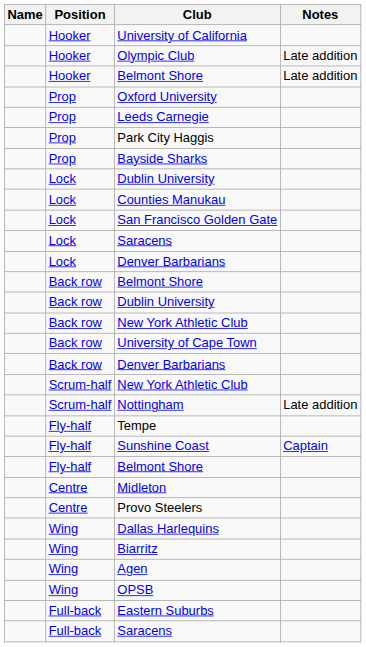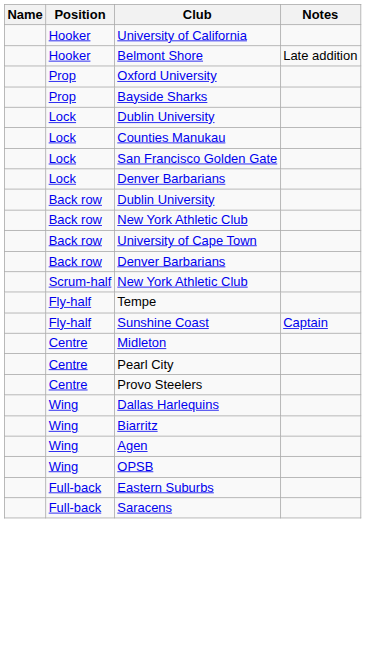 <table class="wikitable sortable">
 <tr>
 <th>Name</th>
 <th>Position</th>
 <th>Club</th>
 <th class="unsortable">Notes</th>
 </tr>
 <tr>
 <td></td>
 <td><a href='#'>Hooker</a></td>
 <td><a href='#'>University of California</a></td>
 <td></td>
 </tr>
 <tr>
 <td></td>
 <td><a href='#'>Hooker</a></td>
-<td><a href='#'>Olympic Club</a></td>
-<td>Late addition</td>
-</tr>
-<tr>
-<td></td>
-<td><a href='#'>Hooker</a></td>
 <td><a href='#'>Belmont Shore</a></td>
 <td>Late addition</td>
 </tr>
 <tr>
 <td></td>
 <td><a href='#'>Prop</a></td>
 <td><a href='#'>Oxford University</a></td>
-<td></td>
-</tr>
-<tr>
-<td></td>
-<td><a href='#'>Prop</a></td>
-<td><a href='#'>Leeds Carnegie</a></td>
-<td></td>
-</tr>
-<tr>
-<td></td>
-<td><a href='#'>Prop</a></td>
-<td>Park City Haggis</td>
 <td></td>
 </tr>
 <tr>
 <td></td>
 <td><a href='#'>Prop</a></td>
 <td><a href='#'>Bayside Sharks</a></td>
 <td></td>
 </tr>
 <tr>
 <td></td>
 <td><a href='#'>Lock</a></td>
 <td><a href='#'>Dublin University</a></td>
 <td></td>
 </tr>
 <tr>
 <td></td>
 <td><a href='#'>Lock</a></td>
 <td><a href='#'>Counties Manukau</a></td>
 <td></td>
 </tr>
 <tr>
 <td></td>
 <td><a href='#'>Lock</a></td>
 <td><a href='#'>San Francisco Golden Gate</a></td>
 <td></td>
 </tr>
 <tr>
 <td></td>
 <td><a href='#'>Lock</a></td>
-<td><a href='#'>Saracens</a></td>
-<td></td>
-</tr>
-<tr>
-<td></td>
-<td><a href='#'>Lock</a></td>
 <td><a href='#'>Denver Barbarians</a></td>
-<td></td>
-</tr>
-<tr>
-<td></td>
-<td><a href='#'>Back row</a></td>
-<td><a href='#'>Belmont Shore</a></td>
 <td></td>
 </tr>
 <tr>
 <td></td>
 <td><a href='#'>Back row</a></td>
 <td><a href='#'>Dublin University</a></td>
 <td></td>
 </tr>
 <tr>
 <td></td>
 <td><a href='#'>Back row</a></td>
 <td><a href='#'>New York Athletic Club</a></td>
 <td></td>
 </tr>
 <tr>
 <td></td>
 <td><a href='#'>Back row</a></td>
 <td><a href='#'>University of Cape Town</a></td>
 <td></td>
 </tr>
 <tr>
 <td></td>
 <td><a href='#'>Back row</a></td>
 <td><a href='#'>Denver Barbarians</a></td>
 <td></td>
 </tr>
 <tr>
 <td></td>
 <td><a href='#'>Scrum-half</a></td>
 <td><a href='#'>New York Athletic Club</a></td>
 <td></td>
 </tr>
 <tr>
 <td></td>
-<td><a href='#'>Scrum-half</a></td>
-<td><a href='#'>Nottingham</a></td>
-<td>Late addition</td>
-</tr>
-<tr>
-<td></td>
 <td><a href='#'>Fly-half</a></td>
 <td>Tempe</td>
 <td></td>
 </tr>
 <tr>
 <td></td>
 <td><a href='#'>Fly-half</a></td>
 <td><a href='#'>Sunshine Coast</a></td>
 <td><a href='#'>Captain</a></td>
 </tr>
 <tr>
 <td></td>
-<td><a href='#'>Fly-half</a></td>
-<td><a href='#'>Belmont Shore</a></td>
+<td><a href='#'>Centre</a></td>
+<td><a href='#'>Midleton</a></td>
 <td></td>
 </tr>
 <tr>
 <td></td>
 <td><a href='#'>Centre</a></td>
-<td><a href='#'>Midleton</a></td>
+<td>Pearl City</td>
 <td></td>
 </tr>
 <tr>
 <td></td>
 <td><a href='#'>Centre</a></td>
 <td>Provo Steelers</td>
 <td></td>
 </tr>
 <tr>
 <td></td>
 <td><a href='#'>Wing</a></td>
 <td><a href='#'>Dallas Harlequins</a></td>
 <td></td>
 </tr>
 <tr>
 <td></td>
 <td><a href='#'>Wing</a></td>
 <td><a href='#'>Biarritz</a></td>
 <td></td>
 </tr>
 <tr>
 <td></td>
 <td><a href='#'>Wing</a></td>
 <td><a href='#'>Agen</a></td>
 <td></td>
 </tr>
 <tr>
 <td></td>
 <td><a href='#'>Wing</a></td>
 <td><a href='#'>OPSB</a></td>
 <td></td>
 </tr>
 <tr>
 <td></td>
 <td><a href='#'>Full-back</a></td>
 <td><a href='#'>Eastern Suburbs</a></td>
 <td></td>
 </tr>
 <tr>
 <td></td>
 <td><a href='#'>Full-back</a></td>
 <td><a href='#'>Saracens</a></td>
 <td></td>
 </tr>
 </table>
